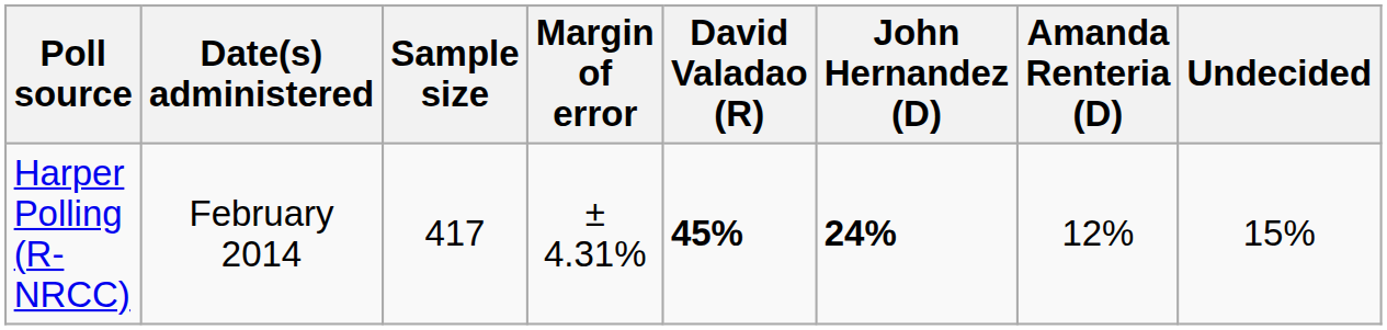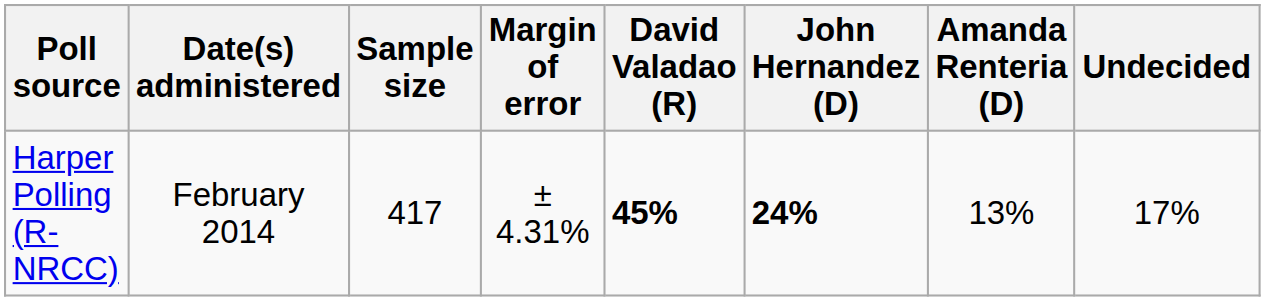 <table class="wikitable">
 <tr>
 <th>Poll<br>source</th>
 <th>Date(s)<br>administered</th>
 <th>Sample<br>size</th>
 <th>Margin of<br>error</th>
 <th style="width:100px;">David<br>Valadao (R)</th>
 <th style="width:100px;">John<br>Hernandez (D)</th>
 <th style="width:100px;">Amanda<br>Renteria (D)</th>
 <th>Undecided</th>
 </tr>
 <tr>
 <td><a href='#'>Harper Polling (R-NRCC)</a></td>
 <td align=center>February 2014</td>
 <td align=center>417</td>
 <td align=center>± 4.31%</td>
 <td><strong>45%</strong></td>
 <td><strong>24%</strong></td>
-<td align=center>12%</td>
-<td align=center>15%</td>
+<td align=center>13%</td>
+<td align=center>17%</td>
 </tr>
 </table>
